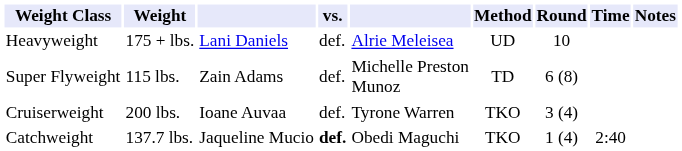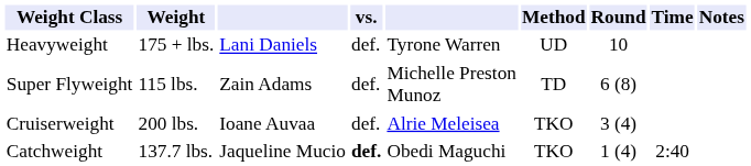 <table class="toccolours" style="font-size: 85%;">
 <tr>
 <th style="background:#e6e8fa; color:#000; text-align:center;">Weight Class</th>
 <th style="background:#e6e8fa; color:#000; text-align:center;">Weight</th>
 <th style="background:#e6e8fa; color:#000; text-align:center;"></th>
 <th style="background:#e6e8fa; color:#000; text-align:center;">vs.</th>
 <th style="background:#e6e8fa; color:#000; text-align:center;"></th>
 <th style="background:#e6e8fa; color:#000; text-align:center;">Method</th>
 <th style="background:#e6e8fa; color:#000; text-align:center;">Round</th>
 <th style="background:#e6e8fa; color:#000; text-align:center;">Time</th>
 <th style="background:#e6e8fa; color:#000; text-align:center;">Notes</th>
 </tr>
 <tr>
 <td>Heavyweight</td>
 <td>175 + lbs.</td>
 <td> <a href='#'>Lani Daniels</a></td>
 <td>def.</td>
-<td> <a href='#'>Alrie Meleisea</a></td>
+<td> Tyrone Warren</td>
 <td align=center>UD</td>
 <td align=center>10</td>
 <td align=center></td>
 <td></td>
 </tr>
 <tr>
 <td>Super Flyweight</td>
 <td>115  lbs.</td>
 <td> Zain Adams</td>
 <td>def.</td>
 <td> Michelle Preston<br>Munoz</td>
 <td align=center>TD</td>
 <td align=center>6 (8)</td>
 <td align=center></td>
 <td></td>
 </tr>
 <tr>
 <td>Cruiserweight</td>
 <td>200 lbs.</td>
 <td> Ioane Auvaa</td>
 <td>def.</td>
-<td> Tyrone Warren</td>
+<td> <a href='#'>Alrie Meleisea</a></td>
 <td align=center>TKO</td>
 <td align=center>3 (4)</td>
 <td align=center></td>
 <td></td>
 </tr>
 <tr>
 <td>Catchweight</td>
 <td>137.7 lbs.</td>
 <td> Jaqueline Mucio</td>
 <td><strong>def.</strong></td>
 <td> Obedi Maguchi</td>
 <td align=center>TKO</td>
 <td align=center>1 (4)</td>
 <td align=center>2:40</td>
 <td></td>
 </tr>
 <tr>
 </tr>
 </table>
